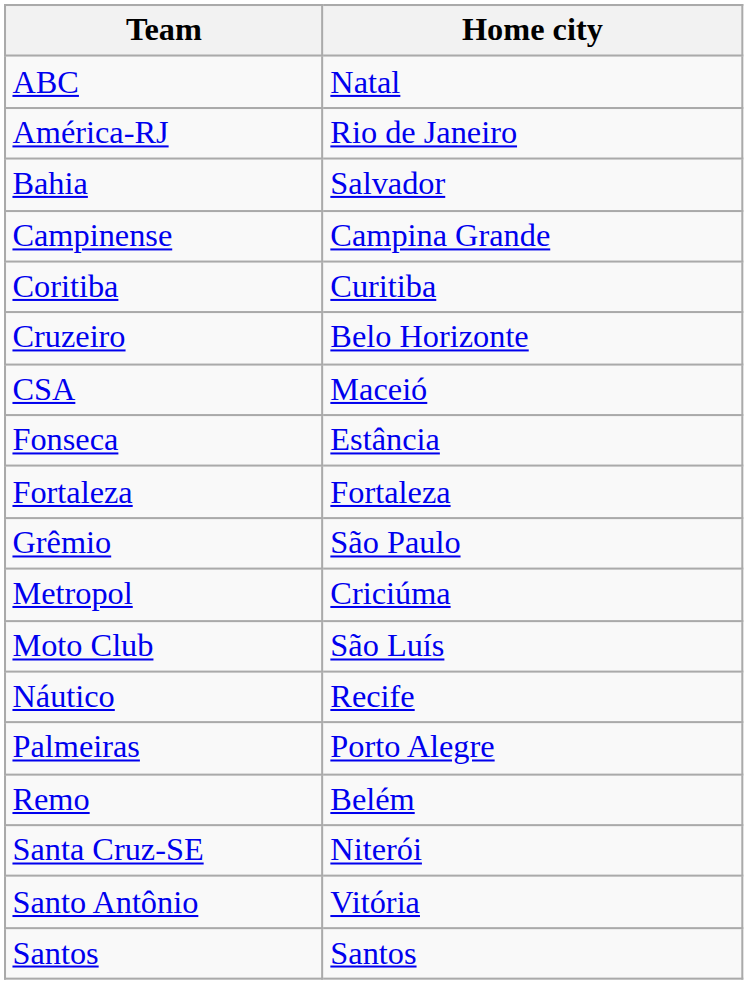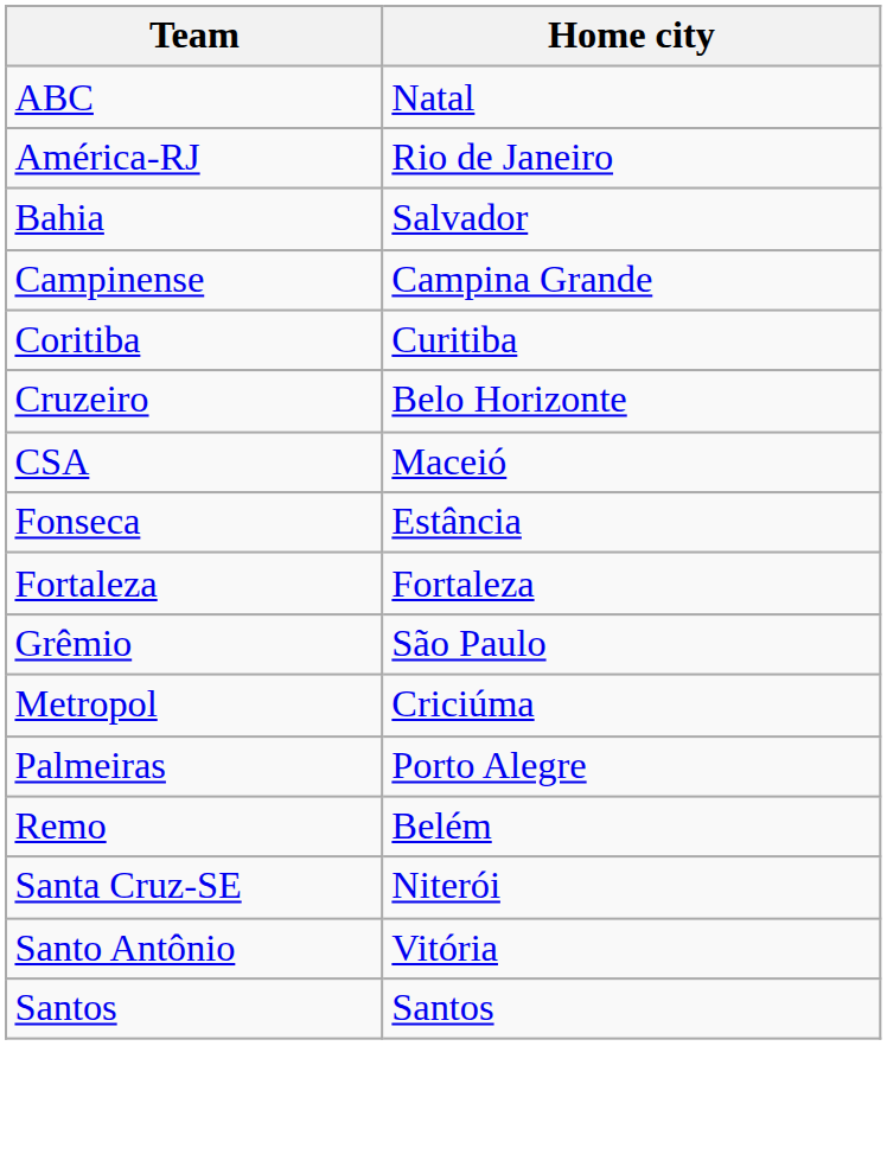 <table class="wikitable sortable">
 <tr>
 <th Width="150">Team</th>
 <th Width="200">Home city</th>
 </tr>
 <tr>
 <td> <a href='#'>ABC</a></td>
 <td><a href='#'>Natal</a></td>
 </tr>
 <tr>
 <td> <a href='#'>América-RJ</a></td>
 <td><a href='#'>Rio de Janeiro</a></td>
 </tr>
 <tr>
 <td> <a href='#'>Bahia</a></td>
 <td><a href='#'>Salvador</a></td>
 </tr>
 <tr>
 <td> <a href='#'>Campinense</a></td>
 <td><a href='#'>Campina Grande</a></td>
 </tr>
 <tr>
 <td> <a href='#'>Coritiba</a></td>
 <td><a href='#'>Curitiba</a></td>
 </tr>
 <tr>
 <td> <a href='#'>Cruzeiro</a></td>
 <td><a href='#'>Belo Horizonte</a></td>
 </tr>
 <tr>
 <td> <a href='#'>CSA</a></td>
 <td><a href='#'>Maceió</a></td>
 </tr>
 <tr>
 <td> <a href='#'>Fonseca</a></td>
 <td><a href='#'>Estância</a></td>
 </tr>
 <tr>
 <td> <a href='#'>Fortaleza</a></td>
 <td><a href='#'>Fortaleza</a></td>
 </tr>
 <tr>
 <td> <a href='#'>Grêmio</a></td>
 <td><a href='#'>São Paulo</a></td>
 </tr>
 <tr>
 <td> <a href='#'>Metropol</a></td>
 <td><a href='#'>Criciúma</a></td>
 </tr>
 <tr>
-<td> <a href='#'>Moto Club</a></td>
-<td><a href='#'>São Luís</a></td>
-</tr>
-<tr>
-<td> <a href='#'>Náutico</a></td>
-<td><a href='#'>Recife</a></td>
-</tr>
-<tr>
 <td> <a href='#'>Palmeiras</a></td>
 <td><a href='#'>Porto Alegre</a></td>
 </tr>
 <tr>
 <td> <a href='#'>Remo</a></td>
 <td><a href='#'>Belém</a></td>
 </tr>
 <tr>
 <td> <a href='#'>Santa Cruz-SE</a></td>
 <td><a href='#'>Niterói</a></td>
 </tr>
 <tr>
 <td> <a href='#'>Santo Antônio</a></td>
 <td><a href='#'>Vitória</a></td>
 </tr>
 <tr>
 <td> <a href='#'>Santos</a></td>
 <td><a href='#'>Santos</a></td>
 </tr>
 </table>
